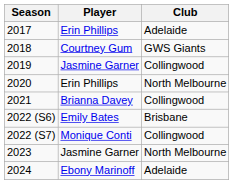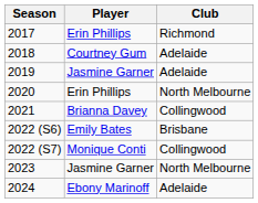 <table class="wikitable">
 <tr>
 <th>Season</th>
 <th>Player</th>
 <th>Club</th>
 </tr>
 <tr>
 <td>2017</td>
 <td><a href='#'>Erin Phillips</a></td>
-<td>Adelaide</td>
+<td>Richmond</td>
 </tr>
 <tr>
 <td>2018</td>
 <td><a href='#'>Courtney Gum</a></td>
-<td>GWS Giants</td>
+<td>Adelaide</td>
 </tr>
 <tr>
 <td>2019</td>
 <td><a href='#'>Jasmine Garner</a></td>
-<td>Collingwood</td>
+<td>Adelaide</td>
 </tr>
 <tr>
 <td>2020</td>
 <td>Erin Phillips</td>
 <td>North Melbourne</td>
 </tr>
 <tr>
 <td>2021</td>
 <td><a href='#'>Brianna Davey</a></td>
 <td>Collingwood</td>
 </tr>
 <tr>
 <td>2022 (S6)</td>
 <td><a href='#'>Emily Bates</a></td>
 <td>Brisbane</td>
 </tr>
 <tr>
 <td>2022 (S7)</td>
 <td><a href='#'>Monique Conti</a></td>
 <td>Collingwood</td>
 </tr>
 <tr>
 <td>2023</td>
 <td>Jasmine Garner</td>
 <td>North Melbourne</td>
 </tr>
 <tr>
 <td>2024</td>
 <td><a href='#'>Ebony Marinoff</a></td>
 <td>Adelaide</td>
 </tr>
 </table>
